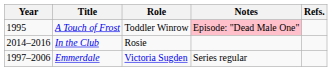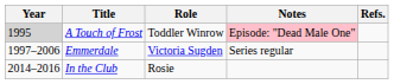 <table class="wikitable">
 <tr>
 <th>Year</th>
 <th>Title</th>
 <th>Role</th>
 <th>Notes</th>
 <th>Refs.</th>
 </tr>
 <tr>
-<td>1995</td>
+<td style="background: lightgrey;">1995</td>
 <td><em><a href='#'>A Touch of Frost</a></em></td>
 <td>Toddler Winrow</td>
 <td style="background: pink;">Episode: "Dead Male One"</td>
+<td></td>
+</tr>
+<tr>
+<td>1997–2006</td>
+<td><em><a href='#'>Emmerdale</a></em></td>
+<td><a href='#'>Victoria Sugden</a></td>
+<td>Series regular</td>
 <td></td>
 </tr>
 <tr>
 <td>2014–2016</td>
 <td><em><a href='#'>In the Club</a></em></td>
 <td>Rosie</td>
 <td></td>
 <td></td>
 </tr>
-<tr>
-<td>1997–2006</td>
-<td><em><a href='#'>Emmerdale</a></em></td>
-<td><a href='#'>Victoria Sugden</a></td>
-<td>Series regular</td>
-<td></td>
-</tr>
 </table>
